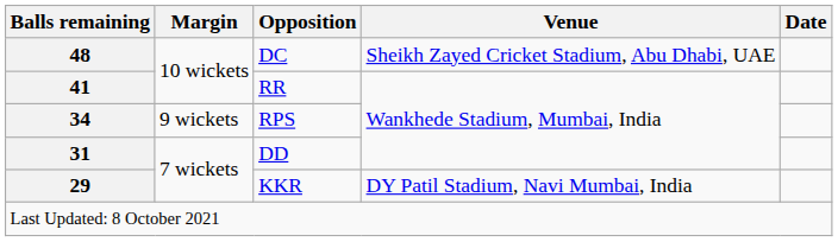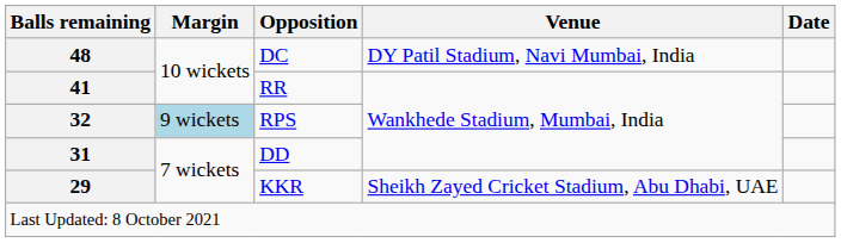 <table class="wikitable">
 <tr>
 <th>Balls remaining</th>
 <th>Margin</th>
 <th>Opposition</th>
 <th>Venue</th>
 <th>Date</th>
 </tr>
 <tr>
 <th>48</th>
 <td rowspan=2>10 wickets</td>
 <td><a href='#'>DC</a></td>
-<td><a href='#'>Sheikh Zayed Cricket Stadium</a>, <a href='#'>Abu Dhabi</a>, UAE</td>
+<td><a href='#'>DY Patil Stadium</a>, <a href='#'>Navi Mumbai</a>, India</td>
 <td></td>
 </tr>
 <tr>
 <th>41</th>
 <td><a href='#'>RR</a></td>
 <td rowspan=3><a href='#'>Wankhede Stadium</a>, <a href='#'>Mumbai</a>, India</td>
 <td></td>
 </tr>
 <tr>
-<th>34</th>
-<td>9 wickets</td>
+<th>32</th>
+<td style="background: lightblue;">9 wickets</td>
 <td><a href='#'>RPS</a></td>
 <td></td>
 </tr>
 <tr>
 <th>31</th>
 <td rowspan=2>7 wickets</td>
 <td><a href='#'>DD</a></td>
 <td></td>
 </tr>
 <tr>
 <th>29</th>
 <td><a href='#'>KKR</a></td>
-<td><a href='#'>DY Patil Stadium</a>, <a href='#'>Navi Mumbai</a>, India</td>
+<td><a href='#'>Sheikh Zayed Cricket Stadium</a>, <a href='#'>Abu Dhabi</a>, UAE</td>
 <td></td>
 </tr>
 <tr class=sortbottom>
 <td colspan=5><small>Last Updated: 8 October 2021</small></td>
 </tr>
 </table>
